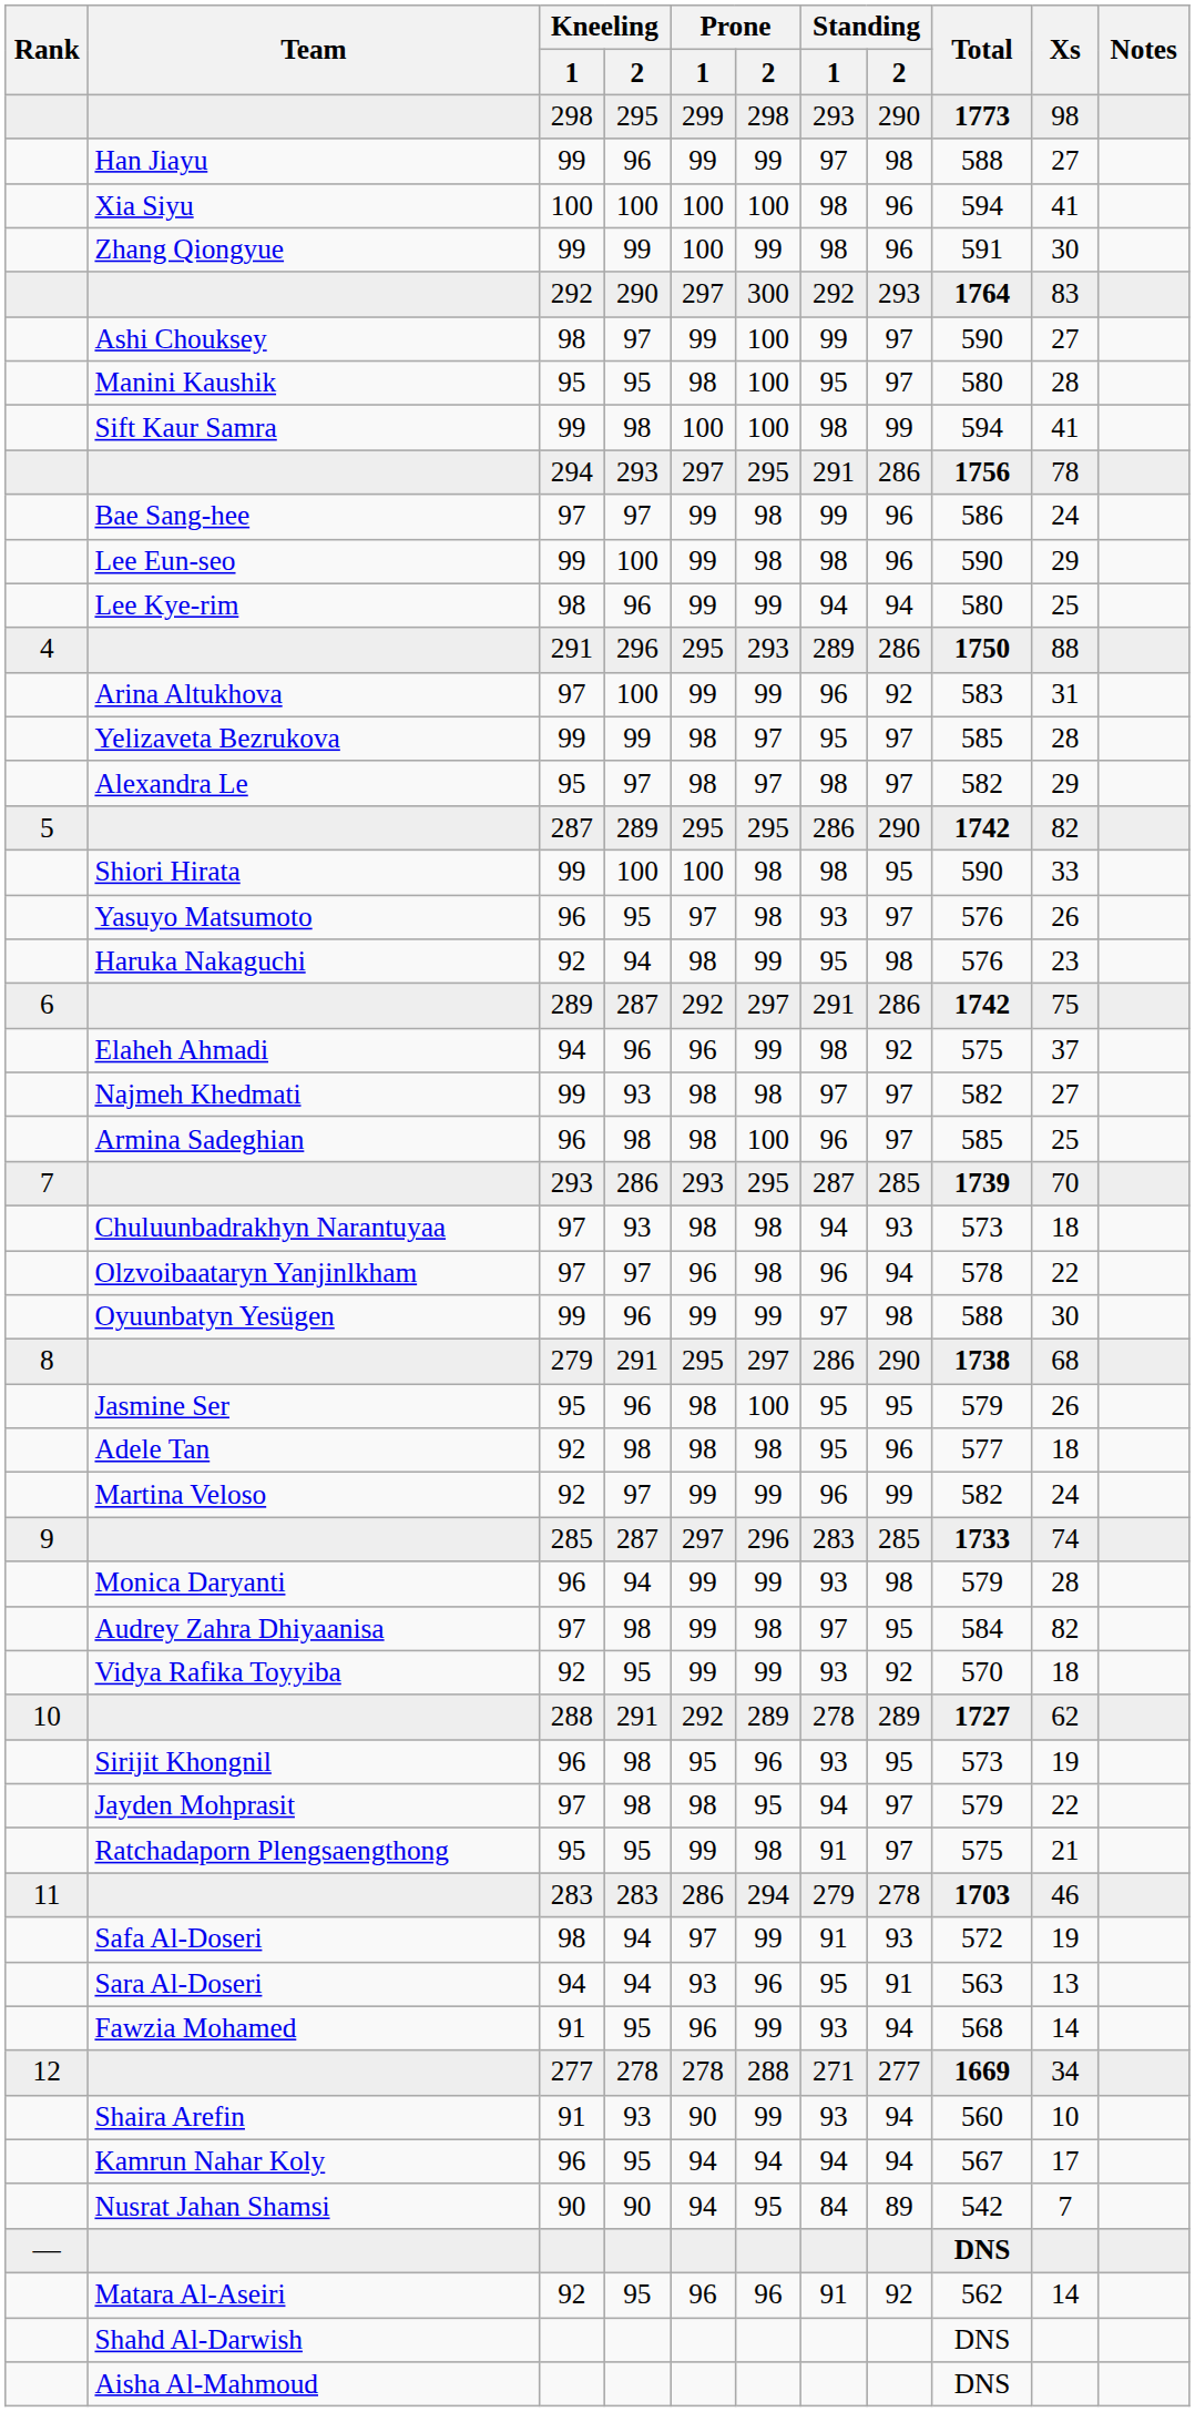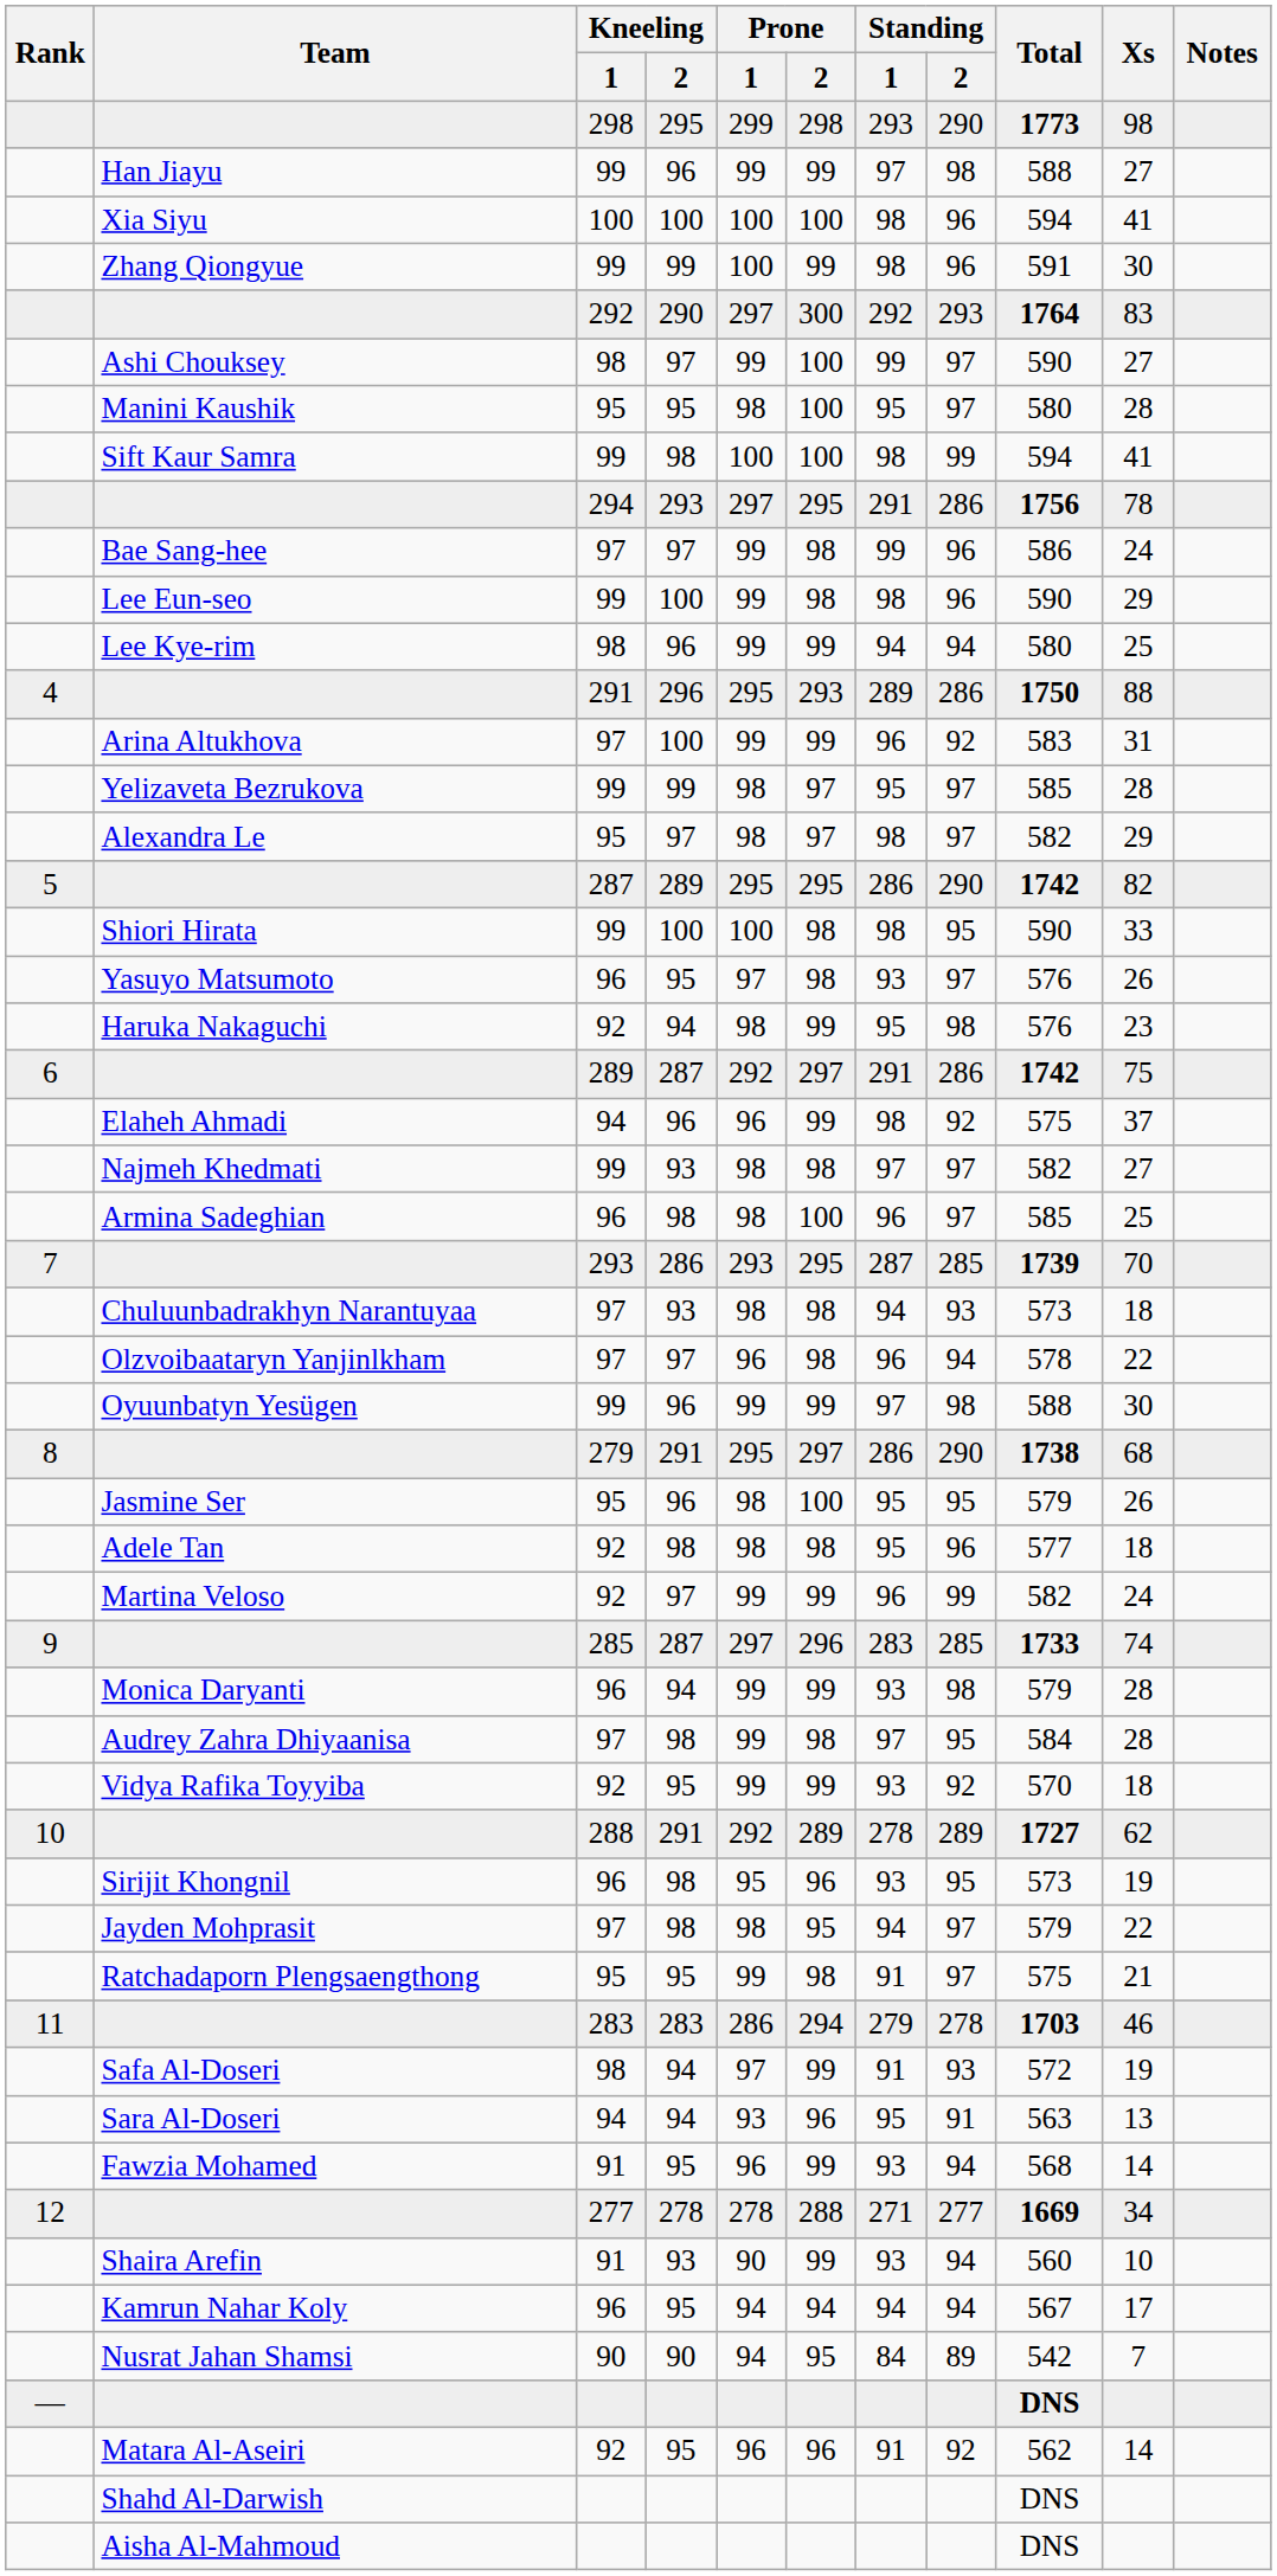 <table class="wikitable" style="text-align:center">
 <tr>
 <th rowspan=2 width=40>Rank</th>
 <th rowspan=2 width=250>Team</th>
 <th colspan=2>Kneeling</th>
 <th colspan=2>Prone</th>
 <th colspan=2>Standing</th>
 <th rowspan=2 width=50>Total</th>
 <th rowspan=2 width=30>Xs</th>
 <th rowspan=2 width=45>Notes</th>
 </tr>
 <tr>
 <th width=30>1</th>
 <th width=30>2</th>
 <th width=30>1</th>
 <th width=30>2</th>
 <th width=30>1</th>
 <th width=30>2</th>
 </tr>
 <tr bgcolor=eeeeee>
 <td></td>
 <td align=left></td>
 <td>298</td>
 <td>295</td>
 <td>299</td>
 <td>298</td>
 <td>293</td>
 <td>290</td>
 <td><strong>1773</strong></td>
 <td>98</td>
 <td></td>
 </tr>
 <tr>
 <td></td>
 <td align=left><a href='#'>Han Jiayu</a></td>
 <td>99</td>
 <td>96</td>
 <td>99</td>
 <td>99</td>
 <td>97</td>
 <td>98</td>
 <td>588</td>
 <td>27</td>
 <td></td>
 </tr>
 <tr>
 <td></td>
 <td align=left><a href='#'>Xia Siyu</a></td>
 <td>100</td>
 <td>100</td>
 <td>100</td>
 <td>100</td>
 <td>98</td>
 <td>96</td>
 <td>594</td>
 <td>41</td>
 <td></td>
 </tr>
 <tr>
 <td></td>
 <td align=left><a href='#'>Zhang Qiongyue</a></td>
 <td>99</td>
 <td>99</td>
 <td>100</td>
 <td>99</td>
 <td>98</td>
 <td>96</td>
 <td>591</td>
 <td>30</td>
 <td></td>
 </tr>
 <tr bgcolor=eeeeee>
 <td></td>
 <td align=left></td>
 <td>292</td>
 <td>290</td>
 <td>297</td>
 <td>300</td>
 <td>292</td>
 <td>293</td>
 <td><strong>1764</strong></td>
 <td>83</td>
 <td></td>
 </tr>
 <tr>
 <td></td>
 <td align=left><a href='#'>Ashi Chouksey</a></td>
 <td>98</td>
 <td>97</td>
 <td>99</td>
 <td>100</td>
 <td>99</td>
 <td>97</td>
 <td>590</td>
 <td>27</td>
 <td></td>
 </tr>
 <tr>
 <td></td>
 <td align=left><a href='#'>Manini Kaushik</a></td>
 <td>95</td>
 <td>95</td>
 <td>98</td>
 <td>100</td>
 <td>95</td>
 <td>97</td>
 <td>580</td>
 <td>28</td>
 <td></td>
 </tr>
 <tr>
 <td></td>
 <td align=left><a href='#'>Sift Kaur Samra</a></td>
 <td>99</td>
 <td>98</td>
 <td>100</td>
 <td>100</td>
 <td>98</td>
 <td>99</td>
 <td>594</td>
 <td>41</td>
 <td></td>
 </tr>
 <tr bgcolor=eeeeee>
 <td></td>
 <td align=left></td>
 <td>294</td>
 <td>293</td>
 <td>297</td>
 <td>295</td>
 <td>291</td>
 <td>286</td>
 <td><strong>1756</strong></td>
 <td>78</td>
 <td></td>
 </tr>
 <tr>
 <td></td>
 <td align=left><a href='#'>Bae Sang-hee</a></td>
 <td>97</td>
 <td>97</td>
 <td>99</td>
 <td>98</td>
 <td>99</td>
 <td>96</td>
 <td>586</td>
 <td>24</td>
 <td></td>
 </tr>
 <tr>
 <td></td>
 <td align=left><a href='#'>Lee Eun-seo</a></td>
 <td>99</td>
 <td>100</td>
 <td>99</td>
 <td>98</td>
 <td>98</td>
 <td>96</td>
 <td>590</td>
 <td>29</td>
 <td></td>
 </tr>
 <tr>
 <td></td>
 <td align=left><a href='#'>Lee Kye-rim</a></td>
 <td>98</td>
 <td>96</td>
 <td>99</td>
 <td>99</td>
 <td>94</td>
 <td>94</td>
 <td>580</td>
 <td>25</td>
 <td></td>
 </tr>
 <tr bgcolor=eeeeee>
 <td>4</td>
 <td align=left></td>
 <td>291</td>
 <td>296</td>
 <td>295</td>
 <td>293</td>
 <td>289</td>
 <td>286</td>
 <td><strong>1750</strong></td>
 <td>88</td>
 <td></td>
 </tr>
 <tr>
 <td></td>
 <td align=left><a href='#'>Arina Altukhova</a></td>
 <td>97</td>
 <td>100</td>
 <td>99</td>
 <td>99</td>
 <td>96</td>
 <td>92</td>
 <td>583</td>
 <td>31</td>
 <td></td>
 </tr>
 <tr>
 <td></td>
 <td align=left><a href='#'>Yelizaveta Bezrukova</a></td>
 <td>99</td>
 <td>99</td>
 <td>98</td>
 <td>97</td>
 <td>95</td>
 <td>97</td>
 <td>585</td>
 <td>28</td>
 <td></td>
 </tr>
 <tr>
 <td></td>
 <td align=left><a href='#'>Alexandra Le</a></td>
 <td>95</td>
 <td>97</td>
 <td>98</td>
 <td>97</td>
 <td>98</td>
 <td>97</td>
 <td>582</td>
 <td>29</td>
 <td></td>
 </tr>
 <tr bgcolor=eeeeee>
 <td>5</td>
 <td align=left></td>
 <td>287</td>
 <td>289</td>
 <td>295</td>
 <td>295</td>
 <td>286</td>
 <td>290</td>
 <td><strong>1742</strong></td>
 <td>82</td>
 <td></td>
 </tr>
 <tr>
 <td></td>
 <td align=left><a href='#'>Shiori Hirata</a></td>
 <td>99</td>
 <td>100</td>
 <td>100</td>
 <td>98</td>
 <td>98</td>
 <td>95</td>
 <td>590</td>
 <td>33</td>
 <td></td>
 </tr>
 <tr>
 <td></td>
 <td align=left><a href='#'>Yasuyo Matsumoto</a></td>
 <td>96</td>
 <td>95</td>
 <td>97</td>
 <td>98</td>
 <td>93</td>
 <td>97</td>
 <td>576</td>
 <td>26</td>
 <td></td>
 </tr>
 <tr>
 <td></td>
 <td align=left><a href='#'>Haruka Nakaguchi</a></td>
 <td>92</td>
 <td>94</td>
 <td>98</td>
 <td>99</td>
 <td>95</td>
 <td>98</td>
 <td>576</td>
 <td>23</td>
 <td></td>
 </tr>
 <tr bgcolor=eeeeee>
 <td>6</td>
 <td align=left></td>
 <td>289</td>
 <td>287</td>
 <td>292</td>
 <td>297</td>
 <td>291</td>
 <td>286</td>
 <td><strong>1742</strong></td>
 <td>75</td>
 <td></td>
 </tr>
 <tr>
 <td></td>
 <td align=left><a href='#'>Elaheh Ahmadi</a></td>
 <td>94</td>
 <td>96</td>
 <td>96</td>
 <td>99</td>
 <td>98</td>
 <td>92</td>
 <td>575</td>
 <td>37</td>
 <td></td>
 </tr>
 <tr>
 <td></td>
 <td align=left><a href='#'>Najmeh Khedmati</a></td>
 <td>99</td>
 <td>93</td>
 <td>98</td>
 <td>98</td>
 <td>97</td>
 <td>97</td>
 <td>582</td>
 <td>27</td>
 <td></td>
 </tr>
 <tr>
 <td></td>
 <td align=left><a href='#'>Armina Sadeghian</a></td>
 <td>96</td>
 <td>98</td>
 <td>98</td>
 <td>100</td>
 <td>96</td>
 <td>97</td>
 <td>585</td>
 <td>25</td>
 <td></td>
 </tr>
 <tr bgcolor=eeeeee>
 <td>7</td>
 <td align=left></td>
 <td>293</td>
 <td>286</td>
 <td>293</td>
 <td>295</td>
 <td>287</td>
 <td>285</td>
 <td><strong>1739</strong></td>
 <td>70</td>
 <td></td>
 </tr>
 <tr>
 <td></td>
 <td align=left><a href='#'>Chuluunbadrakhyn Narantuyaa</a></td>
 <td>97</td>
 <td>93</td>
 <td>98</td>
 <td>98</td>
 <td>94</td>
 <td>93</td>
 <td>573</td>
 <td>18</td>
 <td></td>
 </tr>
 <tr>
 <td></td>
 <td align=left><a href='#'>Olzvoibaataryn Yanjinlkham</a></td>
 <td>97</td>
 <td>97</td>
 <td>96</td>
 <td>98</td>
 <td>96</td>
 <td>94</td>
 <td>578</td>
 <td>22</td>
 <td></td>
 </tr>
 <tr>
 <td></td>
 <td align=left><a href='#'>Oyuunbatyn Yesügen</a></td>
 <td>99</td>
 <td>96</td>
 <td>99</td>
 <td>99</td>
 <td>97</td>
 <td>98</td>
 <td>588</td>
 <td>30</td>
 <td></td>
 </tr>
 <tr bgcolor=eeeeee>
 <td>8</td>
 <td align=left></td>
 <td>279</td>
 <td>291</td>
 <td>295</td>
 <td>297</td>
 <td>286</td>
 <td>290</td>
 <td><strong>1738</strong></td>
 <td>68</td>
 <td></td>
 </tr>
 <tr>
 <td></td>
 <td align=left><a href='#'>Jasmine Ser</a></td>
 <td>95</td>
 <td>96</td>
 <td>98</td>
 <td>100</td>
 <td>95</td>
 <td>95</td>
 <td>579</td>
 <td>26</td>
 <td></td>
 </tr>
 <tr>
 <td></td>
 <td align=left><a href='#'>Adele Tan</a></td>
 <td>92</td>
 <td>98</td>
 <td>98</td>
 <td>98</td>
 <td>95</td>
 <td>96</td>
 <td>577</td>
 <td>18</td>
 <td></td>
 </tr>
 <tr>
 <td></td>
 <td align=left><a href='#'>Martina Veloso</a></td>
 <td>92</td>
 <td>97</td>
 <td>99</td>
 <td>99</td>
 <td>96</td>
 <td>99</td>
 <td>582</td>
 <td>24</td>
 <td></td>
 </tr>
 <tr bgcolor=eeeeee>
 <td>9</td>
 <td align=left></td>
 <td>285</td>
 <td>287</td>
 <td>297</td>
 <td>296</td>
 <td>283</td>
 <td>285</td>
 <td><strong>1733</strong></td>
 <td>74</td>
 <td></td>
 </tr>
 <tr>
 <td></td>
 <td align=left><a href='#'>Monica Daryanti</a></td>
 <td>96</td>
 <td>94</td>
 <td>99</td>
 <td>99</td>
 <td>93</td>
 <td>98</td>
 <td>579</td>
 <td>28</td>
 <td></td>
 </tr>
 <tr>
 <td></td>
 <td align=left><a href='#'>Audrey Zahra Dhiyaanisa</a></td>
 <td>97</td>
 <td>98</td>
 <td>99</td>
 <td>98</td>
 <td>97</td>
 <td>95</td>
 <td>584</td>
-<td>82</td>
+<td>28</td>
 <td></td>
 </tr>
 <tr>
 <td></td>
 <td align=left><a href='#'>Vidya Rafika Toyyiba</a></td>
 <td>92</td>
 <td>95</td>
 <td>99</td>
 <td>99</td>
 <td>93</td>
 <td>92</td>
 <td>570</td>
 <td>18</td>
 <td></td>
 </tr>
 <tr bgcolor=eeeeee>
 <td>10</td>
 <td align=left></td>
 <td>288</td>
 <td>291</td>
 <td>292</td>
 <td>289</td>
 <td>278</td>
 <td>289</td>
 <td><strong>1727</strong></td>
 <td>62</td>
 <td></td>
 </tr>
 <tr>
 <td></td>
 <td align=left><a href='#'>Sirijit Khongnil</a></td>
 <td>96</td>
 <td>98</td>
 <td>95</td>
 <td>96</td>
 <td>93</td>
 <td>95</td>
 <td>573</td>
 <td>19</td>
 <td></td>
 </tr>
 <tr>
 <td></td>
 <td align=left><a href='#'>Jayden Mohprasit</a></td>
 <td>97</td>
 <td>98</td>
 <td>98</td>
 <td>95</td>
 <td>94</td>
 <td>97</td>
 <td>579</td>
 <td>22</td>
 <td></td>
 </tr>
 <tr>
 <td></td>
 <td align=left><a href='#'>Ratchadaporn Plengsaengthong</a></td>
 <td>95</td>
 <td>95</td>
 <td>99</td>
 <td>98</td>
 <td>91</td>
 <td>97</td>
 <td>575</td>
 <td>21</td>
 <td></td>
 </tr>
 <tr bgcolor=eeeeee>
 <td>11</td>
 <td align=left></td>
 <td>283</td>
 <td>283</td>
 <td>286</td>
 <td>294</td>
 <td>279</td>
 <td>278</td>
 <td><strong>1703</strong></td>
 <td>46</td>
 <td></td>
 </tr>
 <tr>
 <td></td>
 <td align=left><a href='#'>Safa Al-Doseri</a></td>
 <td>98</td>
 <td>94</td>
 <td>97</td>
 <td>99</td>
 <td>91</td>
 <td>93</td>
 <td>572</td>
 <td>19</td>
 <td></td>
 </tr>
 <tr>
 <td></td>
 <td align=left><a href='#'>Sara Al-Doseri</a></td>
 <td>94</td>
 <td>94</td>
 <td>93</td>
 <td>96</td>
 <td>95</td>
 <td>91</td>
 <td>563</td>
 <td>13</td>
 <td></td>
 </tr>
 <tr>
 <td></td>
 <td align=left><a href='#'>Fawzia Mohamed</a></td>
 <td>91</td>
 <td>95</td>
 <td>96</td>
 <td>99</td>
 <td>93</td>
 <td>94</td>
 <td>568</td>
 <td>14</td>
 <td></td>
 </tr>
 <tr bgcolor=eeeeee>
 <td>12</td>
 <td align=left></td>
 <td>277</td>
 <td>278</td>
 <td>278</td>
 <td>288</td>
 <td>271</td>
 <td>277</td>
 <td><strong>1669</strong></td>
 <td>34</td>
 <td></td>
 </tr>
 <tr>
 <td></td>
 <td align=left><a href='#'>Shaira Arefin</a></td>
 <td>91</td>
 <td>93</td>
 <td>90</td>
 <td>99</td>
 <td>93</td>
 <td>94</td>
 <td>560</td>
 <td>10</td>
 <td></td>
 </tr>
 <tr>
 <td></td>
 <td align=left><a href='#'>Kamrun Nahar Koly</a></td>
 <td>96</td>
 <td>95</td>
 <td>94</td>
 <td>94</td>
 <td>94</td>
 <td>94</td>
 <td>567</td>
 <td>17</td>
 <td></td>
 </tr>
 <tr>
 <td></td>
 <td align=left><a href='#'>Nusrat Jahan Shamsi</a></td>
 <td>90</td>
 <td>90</td>
 <td>94</td>
 <td>95</td>
 <td>84</td>
 <td>89</td>
 <td>542</td>
 <td>7</td>
 <td></td>
 </tr>
 <tr bgcolor=eeeeee>
 <td>—</td>
 <td align=left></td>
 <td></td>
 <td></td>
 <td></td>
 <td></td>
 <td></td>
 <td></td>
 <td><strong>DNS</strong></td>
 <td></td>
 <td></td>
 </tr>
 <tr>
 <td></td>
 <td align=left><a href='#'>Matara Al-Aseiri</a></td>
 <td>92</td>
 <td>95</td>
 <td>96</td>
 <td>96</td>
 <td>91</td>
 <td>92</td>
 <td>562</td>
 <td>14</td>
 <td></td>
 </tr>
 <tr>
 <td></td>
 <td align=left><a href='#'>Shahd Al-Darwish</a></td>
 <td></td>
 <td></td>
 <td></td>
 <td></td>
 <td></td>
 <td></td>
 <td>DNS</td>
 <td></td>
 <td></td>
 </tr>
 <tr>
 <td></td>
 <td align=left><a href='#'>Aisha Al-Mahmoud</a></td>
 <td></td>
 <td></td>
 <td></td>
 <td></td>
 <td></td>
 <td></td>
 <td>DNS</td>
 <td></td>
 <td></td>
 </tr>
 </table>
